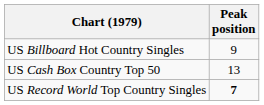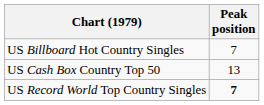 <table class="wikitable sortable">
 <tr>
 <th align="left">Chart (1979)</th>
 <th style="text-align:center;">Peak<br>position</th>
 </tr>
 <tr>
 <td align="left">US <em>Billboard</em> Hot Country Singles</td>
-<td style="text-align:center;">9</td>
+<td style="text-align:center;">7</td>
 </tr>
 <tr>
 <td align="left">US <em>Cash Box</em> Country Top 50</td>
 <td style="text-align:center;">13</td>
 </tr>
 <tr>
 <td align="left">US <em>Record World</em> Top Country Singles</td>
 <td style="text-align:center;"><strong>7</strong></td>
 </tr>
 </table>
